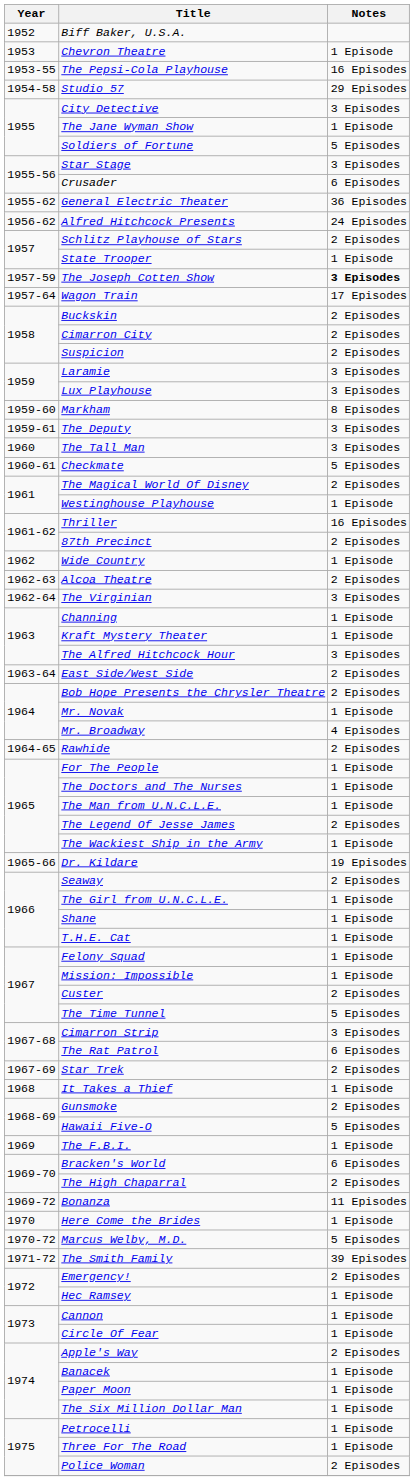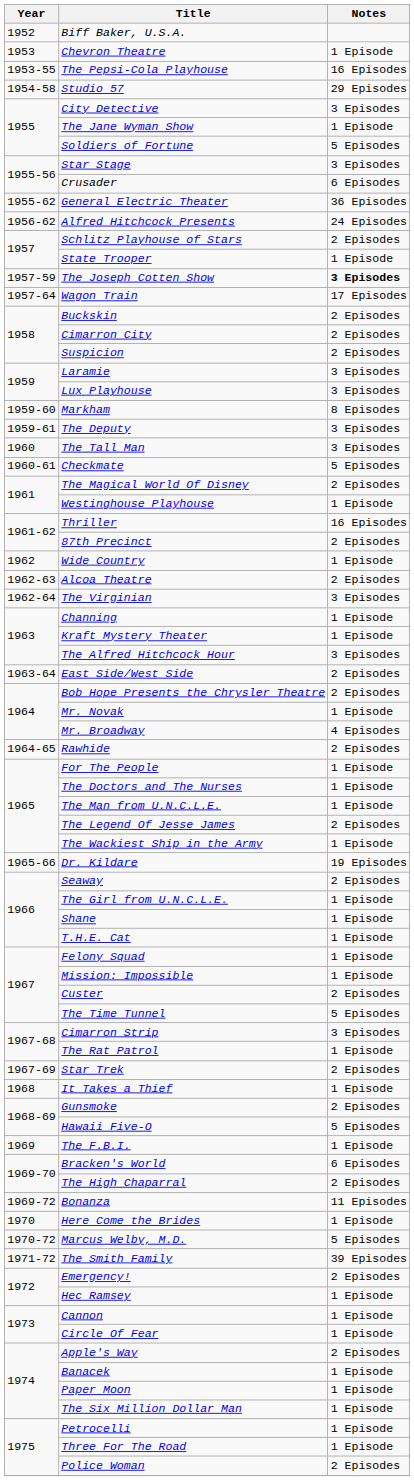 <table class="wikitable">
 <tr>
 <th>Year</th>
 <th>Title</th>
 <th>Notes</th>
 </tr>
 <tr>
 <td>1952</td>
 <td><em>Biff Baker, U.S.A.</em></td>
 <td></td>
 </tr>
 <tr>
 <td>1953</td>
 <td><em><a href='#'>Chevron Theatre</a></em></td>
 <td>1 Episode</td>
 </tr>
 <tr>
 <td>1953-55</td>
 <td><em><a href='#'>The Pepsi-Cola Playhouse</a></em></td>
 <td>16 Episodes</td>
 </tr>
 <tr>
 <td>1954-58</td>
 <td><em><a href='#'>Studio 57</a></em></td>
 <td>29 Episodes</td>
 </tr>
 <tr>
 <td rowspan=3>1955</td>
 <td><em><a href='#'>City Detective</a></em></td>
 <td>3 Episodes</td>
 </tr>
 <tr>
 <td><em><a href='#'>The Jane Wyman Show</a></em></td>
 <td>1 Episode</td>
 </tr>
 <tr>
 <td><em><a href='#'>Soldiers of Fortune</a></em></td>
 <td>5 Episodes</td>
 </tr>
 <tr>
 <td rowspan=2>1955-56</td>
 <td><em><a href='#'>Star Stage</a></em></td>
 <td>3 Episodes</td>
 </tr>
 <tr>
 <td><em>Crusader</em></td>
 <td>6 Episodes</td>
 </tr>
 <tr>
 <td>1955-62</td>
 <td><em><a href='#'>General Electric Theater</a></em></td>
 <td>36 Episodes</td>
 </tr>
 <tr>
 <td>1956-62</td>
 <td><em><a href='#'>Alfred Hitchcock Presents</a></em></td>
 <td>24 Episodes</td>
 </tr>
 <tr>
 <td rowspan=2>1957</td>
 <td><em><a href='#'>Schlitz Playhouse of Stars</a></em></td>
 <td>2 Episodes</td>
 </tr>
 <tr>
 <td><em><a href='#'>State Trooper</a></em></td>
 <td>1 Episode</td>
 </tr>
 <tr>
 <td>1957-59</td>
 <td><em><a href='#'>The Joseph Cotten Show</a></em></td>
 <td><strong>3 Episodes</strong></td>
 </tr>
 <tr>
 <td>1957-64</td>
 <td><em><a href='#'>Wagon Train</a></em></td>
 <td>17 Episodes</td>
 </tr>
 <tr>
 <td rowspan=3>1958</td>
 <td><em><a href='#'>Buckskin</a></em></td>
 <td>2 Episodes</td>
 </tr>
 <tr>
 <td><em><a href='#'>Cimarron City</a></em></td>
 <td>2 Episodes</td>
 </tr>
 <tr>
 <td><em><a href='#'>Suspicion</a></em></td>
 <td>2 Episodes</td>
 </tr>
 <tr>
 <td rowspan=2>1959</td>
 <td><em><a href='#'>Laramie</a></em></td>
 <td>3 Episodes</td>
 </tr>
 <tr>
 <td><em><a href='#'>Lux Playhouse</a></em></td>
 <td>3 Episodes</td>
 </tr>
 <tr>
 <td>1959-60</td>
 <td><em><a href='#'>Markham</a></em></td>
 <td>8 Episodes</td>
 </tr>
 <tr>
 <td>1959-61</td>
 <td><em><a href='#'>The Deputy</a></em></td>
 <td>3 Episodes</td>
 </tr>
 <tr>
 <td>1960</td>
 <td><em><a href='#'>The Tall Man</a></em></td>
 <td>3 Episodes</td>
 </tr>
 <tr>
 <td>1960-61</td>
 <td><em><a href='#'>Checkmate</a></em></td>
 <td>5 Episodes</td>
 </tr>
 <tr>
 <td rowspan=2>1961</td>
 <td><em><a href='#'>The Magical World Of Disney</a></em></td>
 <td>2 Episodes</td>
 </tr>
 <tr>
 <td><em><a href='#'>Westinghouse Playhouse</a></em></td>
 <td>1 Episode</td>
 </tr>
 <tr>
 <td rowspan=2>1961-62</td>
 <td><em><a href='#'>Thriller</a></em></td>
 <td>16 Episodes</td>
 </tr>
 <tr>
 <td><em><a href='#'>87th Precinct</a></em></td>
 <td>2 Episodes</td>
 </tr>
 <tr>
 <td>1962</td>
 <td><em><a href='#'>Wide Country</a></em></td>
 <td>1 Episode</td>
 </tr>
 <tr>
 <td>1962-63</td>
 <td><em><a href='#'>Alcoa Theatre</a></em></td>
 <td>2 Episodes</td>
 </tr>
 <tr>
 <td>1962-64</td>
 <td><em><a href='#'>The Virginian</a></em></td>
 <td>3 Episodes</td>
 </tr>
 <tr>
 <td rowspan=3>1963</td>
 <td><em><a href='#'>Channing</a></em></td>
 <td>1 Episode</td>
 </tr>
 <tr>
 <td><em><a href='#'>Kraft Mystery Theater</a></em></td>
 <td>1 Episode</td>
 </tr>
 <tr>
 <td><em><a href='#'>The Alfred Hitchcock Hour</a></em></td>
 <td>3 Episodes</td>
 </tr>
 <tr>
 <td>1963-64</td>
 <td><em><a href='#'>East Side/West Side</a></em></td>
 <td>2 Episodes</td>
 </tr>
 <tr>
 <td rowspan=3>1964</td>
 <td><em><a href='#'>Bob Hope Presents the Chrysler Theatre</a></em></td>
 <td>2 Episodes</td>
 </tr>
 <tr>
 <td><em><a href='#'>Mr. Novak</a></em></td>
 <td>1 Episode</td>
 </tr>
 <tr>
 <td><em><a href='#'>Mr. Broadway</a></em></td>
 <td>4 Episodes</td>
 </tr>
 <tr>
 <td>1964-65</td>
 <td><em><a href='#'>Rawhide</a></em></td>
 <td>2 Episodes</td>
 </tr>
 <tr>
 <td rowspan=5>1965</td>
 <td><em><a href='#'>For The People</a></em></td>
 <td>1 Episode</td>
 </tr>
 <tr>
 <td><em><a href='#'>The Doctors and The Nurses</a></em></td>
 <td>1 Episode</td>
 </tr>
 <tr>
 <td><em><a href='#'>The Man from U.N.C.L.E.</a></em></td>
 <td>1 Episode</td>
 </tr>
 <tr>
 <td><em><a href='#'>The Legend Of Jesse James</a></em></td>
 <td>2 Episodes</td>
 </tr>
 <tr>
 <td><em><a href='#'>The Wackiest Ship in the Army</a></em></td>
 <td>1 Episode</td>
 </tr>
 <tr>
 <td>1965-66</td>
 <td><em><a href='#'>Dr. Kildare</a></em></td>
 <td>19 Episodes</td>
 </tr>
 <tr>
 <td rowspan=4>1966</td>
 <td><em><a href='#'>Seaway</a></em></td>
 <td>2 Episodes</td>
 </tr>
 <tr>
 <td><em><a href='#'>The Girl from U.N.C.L.E.</a></em></td>
 <td>1 Episode</td>
 </tr>
 <tr>
 <td><em><a href='#'>Shane</a></em></td>
 <td>1 Episode</td>
 </tr>
 <tr>
 <td><em><a href='#'>T.H.E. Cat</a></em></td>
 <td>1 Episode</td>
 </tr>
 <tr>
 <td rowspan=4>1967</td>
 <td><em><a href='#'>Felony Squad</a></em></td>
 <td>1 Episode</td>
 </tr>
 <tr>
 <td><em><a href='#'>Mission: Impossible</a></em></td>
 <td>1 Episode</td>
 </tr>
 <tr>
 <td><em><a href='#'>Custer</a></em></td>
 <td>2 Episodes</td>
 </tr>
 <tr>
 <td><em><a href='#'>The Time Tunnel</a></em></td>
 <td>5 Episodes</td>
 </tr>
 <tr>
 <td rowspan=2>1967-68</td>
 <td><em><a href='#'>Cimarron Strip</a></em></td>
 <td>3 Episodes</td>
 </tr>
 <tr>
 <td><em><a href='#'>The Rat Patrol</a></em></td>
-<td>6 Episodes</td>
+<td>1 Episode</td>
 </tr>
 <tr>
 <td>1967-69</td>
 <td><em><a href='#'>Star Trek</a></em></td>
 <td>2 Episodes</td>
 </tr>
 <tr>
 <td>1968</td>
 <td><em><a href='#'>It Takes a Thief</a></em></td>
 <td>1 Episode</td>
 </tr>
 <tr>
 <td rowspan=2>1968-69</td>
 <td><em><a href='#'>Gunsmoke</a></em></td>
 <td>2 Episodes</td>
 </tr>
 <tr>
 <td><em><a href='#'>Hawaii Five-O</a></em></td>
 <td>5 Episodes</td>
 </tr>
 <tr>
 <td>1969</td>
 <td><em><a href='#'>The F.B.I.</a></em></td>
 <td>1 Episode</td>
 </tr>
 <tr>
 <td rowspan=2>1969-70</td>
 <td><em><a href='#'>Bracken's World</a></em></td>
 <td>6 Episodes</td>
 </tr>
 <tr>
 <td><em><a href='#'>The High Chaparral</a></em></td>
 <td>2 Episodes</td>
 </tr>
 <tr>
 <td>1969-72</td>
 <td><em><a href='#'>Bonanza</a></em></td>
 <td>11 Episodes</td>
 </tr>
 <tr>
 <td>1970</td>
 <td><em><a href='#'>Here Come the Brides</a></em></td>
 <td>1 Episode</td>
 </tr>
 <tr>
 <td>1970-72</td>
 <td><em><a href='#'>Marcus Welby, M.D.</a></em></td>
 <td>5 Episodes</td>
 </tr>
 <tr>
 <td>1971-72</td>
 <td><em><a href='#'>The Smith Family</a></em></td>
 <td>39 Episodes</td>
 </tr>
 <tr>
 <td rowspan=2>1972</td>
 <td><em><a href='#'>Emergency!</a></em></td>
 <td>2 Episodes</td>
 </tr>
 <tr>
 <td><em><a href='#'>Hec Ramsey</a></em></td>
 <td>1 Episode</td>
 </tr>
 <tr>
 <td rowspan=2>1973</td>
 <td><em><a href='#'>Cannon</a></em></td>
 <td>1 Episode</td>
 </tr>
 <tr>
 <td><em><a href='#'>Circle Of Fear</a></em></td>
 <td>1 Episode</td>
 </tr>
 <tr>
 <td rowspan=4>1974</td>
 <td><em><a href='#'>Apple's Way</a></em></td>
 <td>2 Episodes</td>
 </tr>
 <tr>
 <td><em><a href='#'>Banacek</a></em></td>
 <td>1 Episode</td>
 </tr>
 <tr>
 <td><em><a href='#'>Paper Moon</a></em></td>
 <td>1 Episode</td>
 </tr>
 <tr>
 <td><em><a href='#'>The Six Million Dollar Man</a></em></td>
 <td>1 Episode</td>
 </tr>
 <tr>
 <td rowspan=3>1975</td>
 <td><em><a href='#'>Petrocelli</a></em></td>
 <td>1 Episode</td>
 </tr>
 <tr>
 <td><em><a href='#'>Three For The Road</a></em></td>
 <td>1 Episode</td>
 </tr>
 <tr>
 <td><em><a href='#'>Police Woman</a></em></td>
 <td>2 Episodes</td>
 </tr>
 <tr>
 </tr>
 </table>
